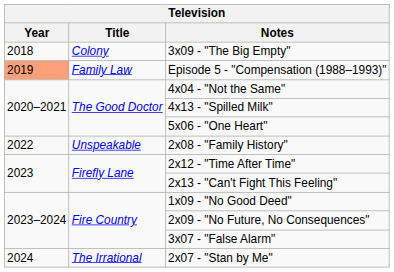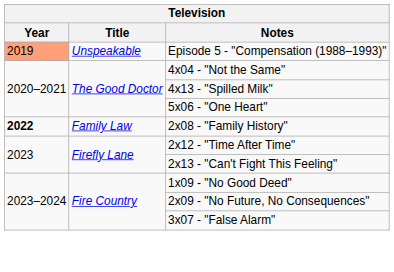 <table class="wikitable sortable">
 <tr>
 <th colspan="3">Television</th>
 </tr>
 <tr>
 <th>Year</th>
 <th>Title</th>
 <th>Notes</th>
 </tr>
 <tr>
-<td>2018</td>
-<td><em><a href='#'>Colony</a></em></td>
-<td>3x09 - "The Big Empty"</td>
-</tr>
-<tr>
 <td style="background: lightsalmon;">2019</td>
-<td><em><a href='#'>Family Law</a></em></td>
+<td><em><a href='#'>Unspeakable</a></em></td>
 <td>Episode 5 - "Compensation (1988–1993)"</td>
 </tr>
 <tr>
 <td rowspan="3">2020–2021</td>
 <td rowspan="3"><em><a href='#'>The Good Doctor</a></em></td>
 <td>4x04 - "Not the Same"</td>
 </tr>
 <tr>
 <td>4x13 - "Spilled Milk"</td>
 </tr>
 <tr>
 <td>5x06 - "One Heart"</td>
 </tr>
 <tr>
-<td>2022</td>
-<td><em><a href='#'>Unspeakable</a></em></td>
+<td><strong>2022</strong></td>
+<td><em><a href='#'>Family Law</a></em></td>
 <td>2x08 - "Family History"</td>
 </tr>
 <tr>
 <td rowspan="2">2023</td>
 <td rowspan="2"><em><a href='#'>Firefly Lane</a></em></td>
 <td>2x12 - "Time After Time"</td>
 </tr>
 <tr>
 <td>2x13 - "Can't Fight This Feeling"</td>
 </tr>
 <tr>
 <td rowspan="3">2023–2024</td>
 <td rowspan="3"><em><a href='#'>Fire Country</a></em></td>
 <td>1x09 - "No Good Deed"</td>
 </tr>
 <tr>
 <td>2x09 - "No Future, No Consequences"</td>
 </tr>
 <tr>
 <td>3x07 - "False Alarm"</td>
 </tr>
-<tr>
-<td>2024</td>
-<td><em><a href='#'>The Irrational</a></em></td>
-<td>2x07 - "Stan by Me"</td>
-</tr>
 </table>
